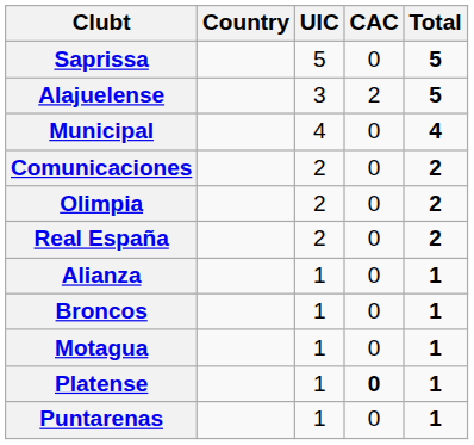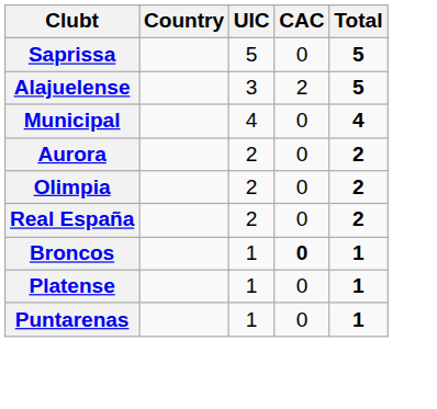 <table class="sortable plainrowheaders wikitable">
 <tr>
 <th scope="col">Clubt</th>
 <th scope="col">Country</th>
 <th scope="col">UIC</th>
 <th scope="col">CAC</th>
 <th scope="col">Total</th>
 </tr>
 <tr>
 <th scope="row"><a href='#'>Saprissa</a></th>
 <td></td>
 <td align=center>5</td>
 <td align=center>0</td>
 <td align=center><strong>5</strong></td>
 </tr>
 <tr>
 <th scope="row"><a href='#'>Alajuelense</a></th>
 <td></td>
 <td align=center>3</td>
 <td align=center>2</td>
 <td align=center><strong>5</strong></td>
 </tr>
 <tr>
 <th scope="row"><a href='#'>Municipal</a></th>
 <td></td>
 <td align=center>4</td>
 <td align=center>0</td>
 <td align=center><strong>4</strong></td>
 </tr>
 <tr>
-<th scope="row"><a href='#'>Comunicaciones</a></th>
+<th scope="row"><a href='#'>Aurora</a></th>
 <td></td>
 <td align=center>2</td>
 <td align=center>0</td>
 <td align=center><strong>2</strong></td>
 </tr>
 <tr>
 <th scope="row"><a href='#'>Olimpia</a></th>
 <td></td>
 <td align=center>2</td>
 <td align=center>0</td>
 <td align=center><strong>2</strong></td>
 </tr>
 <tr>
 <th scope="row"><a href='#'>Real España</a></th>
 <td></td>
 <td align=center>2</td>
 <td align=center>0</td>
 <td align=center><strong>2</strong></td>
 </tr>
 <tr>
-<th scope="row"><a href='#'>Alianza</a></th>
-<td></td>
-<td align=center>1</td>
-<td align=center>0</td>
-<td align=center><strong>1</strong></td>
-</tr>
-<tr>
 <th scope="row"><a href='#'>Broncos</a></th>
 <td></td>
 <td align=center>1</td>
-<td align=center>0</td>
-<td align=center><strong>1</strong></td>
-</tr>
-<tr>
-<th scope="row"><a href='#'>Motagua</a></th>
-<td></td>
-<td align=center>1</td>
-<td align=center>0</td>
+<td align=center><strong>0</strong></td>
 <td align=center><strong>1</strong></td>
 </tr>
 <tr>
 <th scope="row"><a href='#'>Platense</a></th>
 <td></td>
 <td align=center>1</td>
-<td align=center><strong>0</strong></td>
+<td align=center>0</td>
 <td align=center><strong>1</strong></td>
 </tr>
 <tr>
 <th scope="row"><a href='#'>Puntarenas</a></th>
 <td></td>
 <td align=center>1</td>
 <td align=center>0</td>
 <td align=center><strong>1</strong></td>
 </tr>
 </table>
